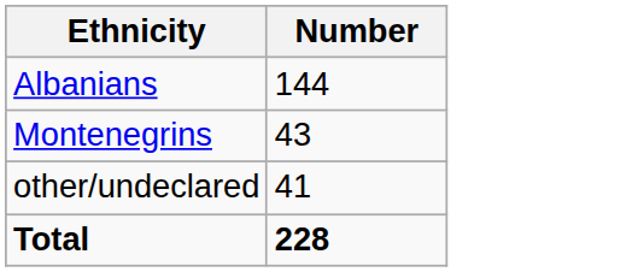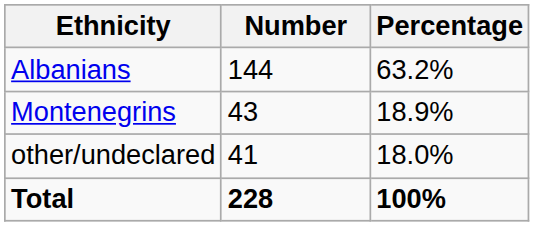 <table class="wikitable">
 <tr>
 <th width="100px">Ethnicity</th>
 <th width="80px">Number</th>
+<th width="80px">Percentage</th>
 </tr>
 <tr>
 <td><a href='#'>Albanians</a></td>
 <td>144</td>
+<td>63.2%</td>
 </tr>
 <tr>
 <td><a href='#'>Montenegrins</a></td>
 <td>43</td>
+<td>18.9%</td>
 </tr>
 <tr>
 <td>other/undeclared</td>
 <td>41</td>
+<td>18.0%</td>
 </tr>
 <tr>
 <td><strong>Total</strong></td>
 <td><strong>228</strong></td>
+<td><strong>100%</strong></td>
 </tr>
 </table>
